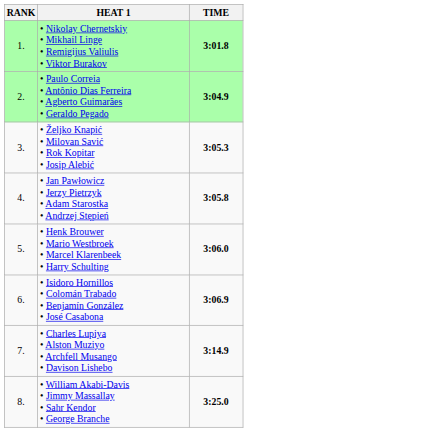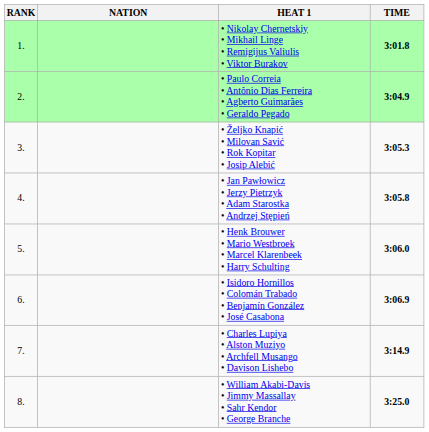 <table class="wikitable" style="border-collapse: collapse; font-size: 90%;">
 <tr>
 <th>RANK</th>
+<th style="width: 18em">NATION</th>
 <th style="width: 15em">HEAT 1</th>
 <th style="width: 5em">TIME</th>
 </tr>
 <tr style="background:#aaffaa;">
 <td align="center">1.</td>
+<td align="center"></td>
 <td>• <a href='#'>Nikolay Chernetskiy</a><br>• <a href='#'>Mikhail Linge</a><br>• <a href='#'>Remigijus Valiulis</a><br>• <a href='#'>Viktor Burakov</a></td>
 <td align="center"><strong>3:01.8</strong></td>
 </tr>
 <tr style="background:#aaffaa;">
 <td align="center">2.</td>
+<td align="center"></td>
 <td>• <a href='#'>Paulo Correia</a><br>• <a href='#'>Antônio Dias Ferreira</a><br>• <a href='#'>Agberto Guimarães</a><br>• <a href='#'>Geraldo Pegado</a></td>
 <td align="center"><strong>3:04.9</strong></td>
 </tr>
 <tr>
 <td align="center">3.</td>
+<td align="center"></td>
 <td>• <a href='#'>Željko Knapić</a><br>• <a href='#'>Milovan Savić</a><br>• <a href='#'>Rok Kopitar</a><br>• <a href='#'>Josip Alebić</a></td>
 <td align="center"><strong>3:05.3</strong></td>
 </tr>
 <tr>
 <td align="center">4.</td>
+<td align="center"></td>
 <td>• <a href='#'>Jan Pawłowicz</a><br>• <a href='#'>Jerzy Pietrzyk</a><br>• <a href='#'>Adam Starostka</a><br>• <a href='#'>Andrzej Stępień</a></td>
 <td align="center"><strong>3:05.8</strong></td>
 </tr>
 <tr>
 <td align="center">5.</td>
+<td align="center"></td>
 <td>• <a href='#'>Henk Brouwer</a><br>• <a href='#'>Mario Westbroek</a><br>• <a href='#'>Marcel Klarenbeek</a><br>• <a href='#'>Harry Schulting</a></td>
 <td align="center"><strong>3:06.0</strong></td>
 </tr>
 <tr>
 <td align="center">6.</td>
+<td align="center"></td>
 <td>• <a href='#'>Isidoro Hornillos</a><br>• <a href='#'>Colomán Trabado</a><br>• <a href='#'>Benjamín González</a><br>• <a href='#'>José Casabona</a></td>
 <td align="center"><strong>3:06.9</strong></td>
 </tr>
 <tr>
 <td align="center">7.</td>
+<td align="center"></td>
 <td>• <a href='#'>Charles Lupiya</a><br>• <a href='#'>Alston Muziyo</a><br>• <a href='#'>Archfell Musango</a><br>• <a href='#'>Davison Lishebo</a></td>
 <td align="center"><strong>3:14.9</strong></td>
 </tr>
 <tr>
 <td align="center">8.</td>
+<td align="center"></td>
 <td>• <a href='#'>William Akabi-Davis</a><br>• <a href='#'>Jimmy Massallay</a><br>• <a href='#'>Sahr Kendor</a><br>• <a href='#'>George Branche</a></td>
 <td align="center"><strong>3:25.0</strong></td>
 </tr>
 </table>
